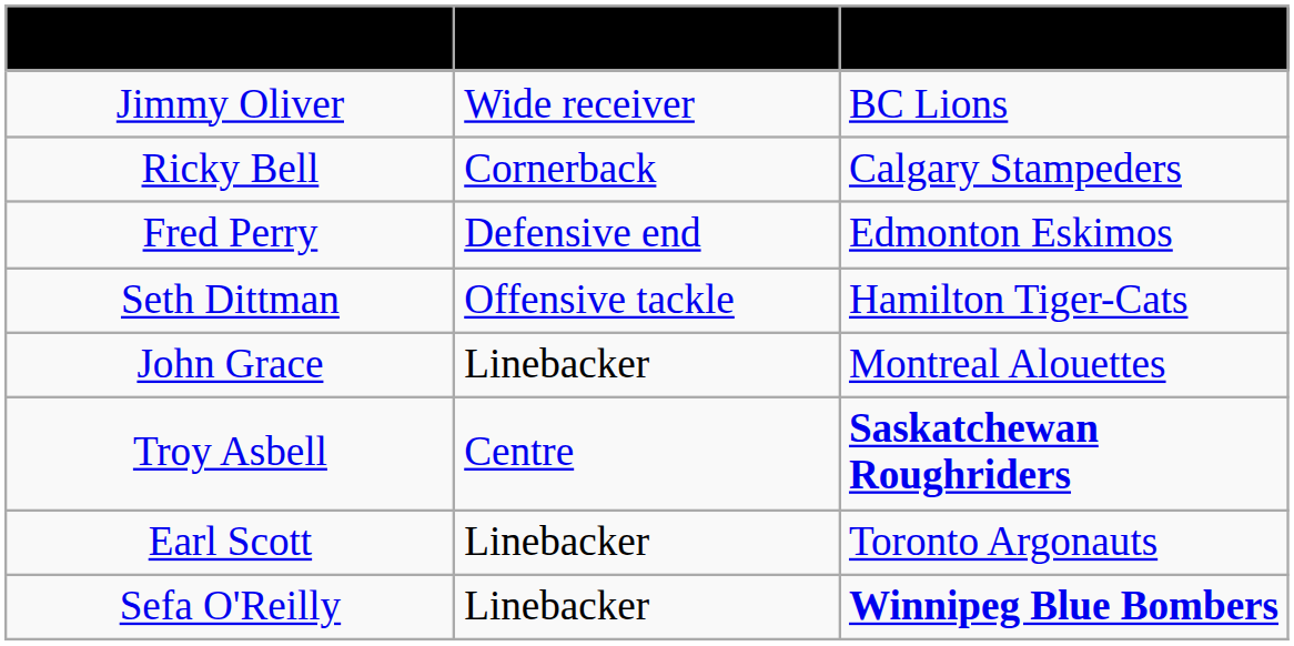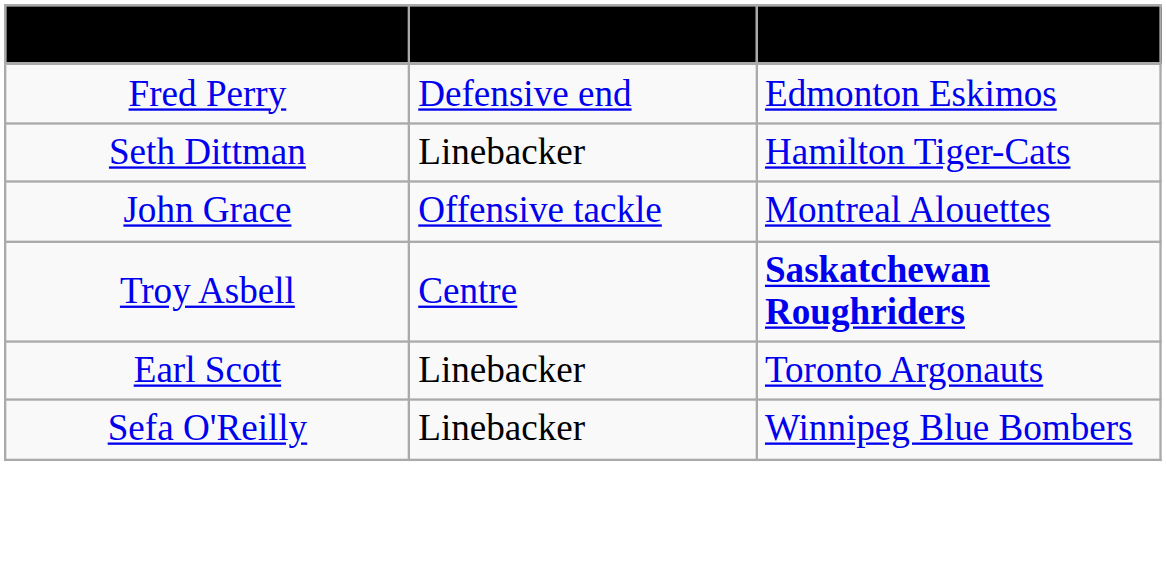 <table class="wikitable" style="width: 80%">
 <tr>
 <th style="background:black; width:35%;"><span> Player </span></th>
 <th style="width:30%; background:black;"><span> Position </span></th>
 <th style="width:35%; background:black;"><span> Original CFL Team</span></th>
-</tr>
-<tr>
-<td align=center><a href='#'>Jimmy Oliver</a></td>
-<td><a href='#'>Wide receiver</a></td>
-<td><a href='#'>BC Lions</a></td>
-</tr>
-<tr>
-<td align=center><a href='#'>Ricky Bell</a></td>
-<td><a href='#'>Cornerback</a></td>
-<td><a href='#'>Calgary Stampeders</a></td>
 </tr>
 <tr>
 <td align=center><a href='#'>Fred Perry</a></td>
 <td><a href='#'>Defensive end</a></td>
 <td><a href='#'>Edmonton Eskimos</a></td>
 </tr>
 <tr>
 <td align=center><a href='#'>Seth Dittman</a></td>
-<td><a href='#'>Offensive tackle</a></td>
+<td>Linebacker</td>
 <td><a href='#'>Hamilton Tiger-Cats</a></td>
 </tr>
 <tr>
 <td align=center><a href='#'>John Grace</a></td>
-<td>Linebacker</td>
+<td><a href='#'>Offensive tackle</a></td>
 <td><a href='#'>Montreal Alouettes</a></td>
 </tr>
 <tr>
 <td align=center><a href='#'>Troy Asbell</a></td>
 <td><a href='#'>Centre</a></td>
 <td><strong><a href='#'>Saskatchewan Roughriders</a></strong></td>
 </tr>
 <tr>
 <td align=center><a href='#'>Earl Scott</a></td>
 <td>Linebacker</td>
 <td><a href='#'>Toronto Argonauts</a></td>
 </tr>
 <tr>
 <td align=center><a href='#'>Sefa O'Reilly</a></td>
 <td>Linebacker</td>
-<td><strong><a href='#'>Winnipeg Blue Bombers</a></strong></td>
+<td><a href='#'>Winnipeg Blue Bombers</a></td>
 </tr>
 </table>
